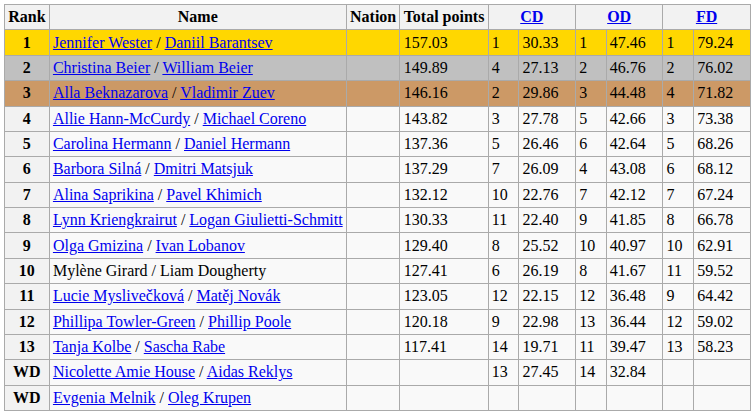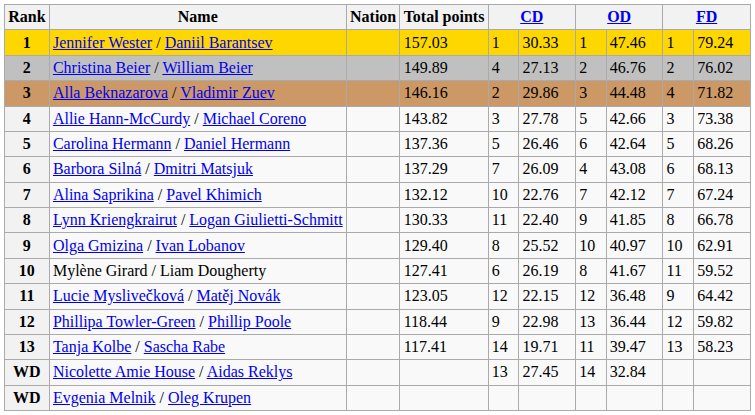 <table class="wikitable">
 <tr>
 <th>Rank</th>
 <th>Name</th>
 <th>Nation</th>
 <th>Total points</th>
 <th colspan="2" width="80px"><a href='#'>CD</a></th>
 <th colspan="2" width="80px"><a href='#'>OD</a></th>
 <th colspan="2" width="80px"><a href='#'>FD</a></th>
 </tr>
 <tr bgcolor="gold">
 <td align="center"><strong>1</strong></td>
 <td><a href='#'>Jennifer Wester</a> / <a href='#'>Daniil Barantsev</a></td>
 <td></td>
 <td>157.03</td>
 <td>1</td>
 <td>30.33</td>
 <td>1</td>
 <td>47.46</td>
 <td>1</td>
 <td>79.24</td>
 </tr>
 <tr bgcolor="silver">
 <td align="center"><strong>2</strong></td>
 <td><a href='#'>Christina Beier</a> / <a href='#'>William Beier</a></td>
 <td></td>
 <td>149.89</td>
 <td>4</td>
 <td>27.13</td>
 <td>2</td>
 <td>46.76</td>
 <td>2</td>
 <td>76.02</td>
 </tr>
 <tr bgcolor="cc9966">
 <td align="center"><strong>3</strong></td>
 <td><a href='#'>Alla Beknazarova</a> / <a href='#'>Vladimir Zuev</a></td>
 <td></td>
 <td>146.16</td>
 <td>2</td>
 <td>29.86</td>
 <td>3</td>
 <td>44.48</td>
 <td>4</td>
 <td>71.82</td>
 </tr>
 <tr>
 <th>4</th>
 <td><a href='#'>Allie Hann-McCurdy</a> / <a href='#'>Michael Coreno</a></td>
 <td></td>
 <td>143.82</td>
 <td>3</td>
 <td>27.78</td>
 <td>5</td>
 <td>42.66</td>
 <td>3</td>
 <td>73.38</td>
 </tr>
 <tr>
 <th>5</th>
 <td><a href='#'>Carolina Hermann</a> / <a href='#'>Daniel Hermann</a></td>
 <td></td>
 <td>137.36</td>
 <td>5</td>
 <td>26.46</td>
 <td>6</td>
 <td>42.64</td>
 <td>5</td>
 <td>68.26</td>
 </tr>
 <tr>
 <th>6</th>
 <td><a href='#'>Barbora Silná</a> / <a href='#'>Dmitri Matsjuk</a></td>
 <td></td>
 <td>137.29</td>
 <td>7</td>
 <td>26.09</td>
 <td>4</td>
 <td>43.08</td>
 <td>6</td>
-<td>68.12</td>
+<td>68.13</td>
 </tr>
 <tr>
 <th>7</th>
 <td><a href='#'>Alina Saprikina</a> / <a href='#'>Pavel Khimich</a></td>
 <td></td>
 <td>132.12</td>
 <td>10</td>
 <td>22.76</td>
 <td>7</td>
 <td>42.12</td>
 <td>7</td>
 <td>67.24</td>
 </tr>
 <tr>
 <th>8</th>
 <td><a href='#'>Lynn Kriengkrairut</a> / <a href='#'>Logan Giulietti-Schmitt</a></td>
 <td></td>
 <td>130.33</td>
 <td>11</td>
 <td>22.40</td>
 <td>9</td>
 <td>41.85</td>
 <td>8</td>
 <td>66.78</td>
 </tr>
 <tr>
 <th>9</th>
 <td><a href='#'>Olga Gmizina</a> / <a href='#'>Ivan Lobanov</a></td>
 <td></td>
 <td>129.40</td>
 <td>8</td>
 <td>25.52</td>
 <td>10</td>
 <td>40.97</td>
 <td>10</td>
 <td>62.91</td>
 </tr>
 <tr>
 <th>10</th>
 <td>Mylène Girard / Liam Dougherty</td>
 <td></td>
 <td>127.41</td>
 <td>6</td>
 <td>26.19</td>
 <td>8</td>
 <td>41.67</td>
 <td>11</td>
 <td>59.52</td>
 </tr>
 <tr>
 <th>11</th>
 <td><a href='#'>Lucie Myslivečková</a> / <a href='#'>Matěj Novák</a></td>
 <td></td>
 <td>123.05</td>
 <td>12</td>
 <td>22.15</td>
 <td>12</td>
 <td>36.48</td>
 <td>9</td>
 <td>64.42</td>
 </tr>
 <tr>
 <th>12</th>
 <td><a href='#'>Phillipa Towler-Green</a> / <a href='#'>Phillip Poole</a></td>
 <td></td>
-<td>120.18</td>
+<td>118.44</td>
 <td>9</td>
 <td>22.98</td>
 <td>13</td>
 <td>36.44</td>
 <td>12</td>
-<td>59.02</td>
+<td>59.82</td>
 </tr>
 <tr>
 <th>13</th>
 <td><a href='#'>Tanja Kolbe</a> / <a href='#'>Sascha Rabe</a></td>
 <td></td>
 <td>117.41</td>
 <td>14</td>
 <td>19.71</td>
 <td>11</td>
 <td>39.47</td>
 <td>13</td>
 <td>58.23</td>
 </tr>
 <tr>
 <th>WD</th>
 <td><a href='#'>Nicolette Amie House</a> / <a href='#'>Aidas Reklys</a></td>
 <td></td>
 <td></td>
 <td>13</td>
 <td>27.45</td>
 <td>14</td>
 <td>32.84</td>
 <td></td>
 <td></td>
 </tr>
 <tr>
 <th>WD</th>
 <td><a href='#'>Evgenia Melnik</a> / <a href='#'>Oleg Krupen</a></td>
 <td></td>
 <td></td>
 <td></td>
 <td></td>
 <td></td>
 <td></td>
 <td></td>
 <td></td>
 </tr>
 </table>
